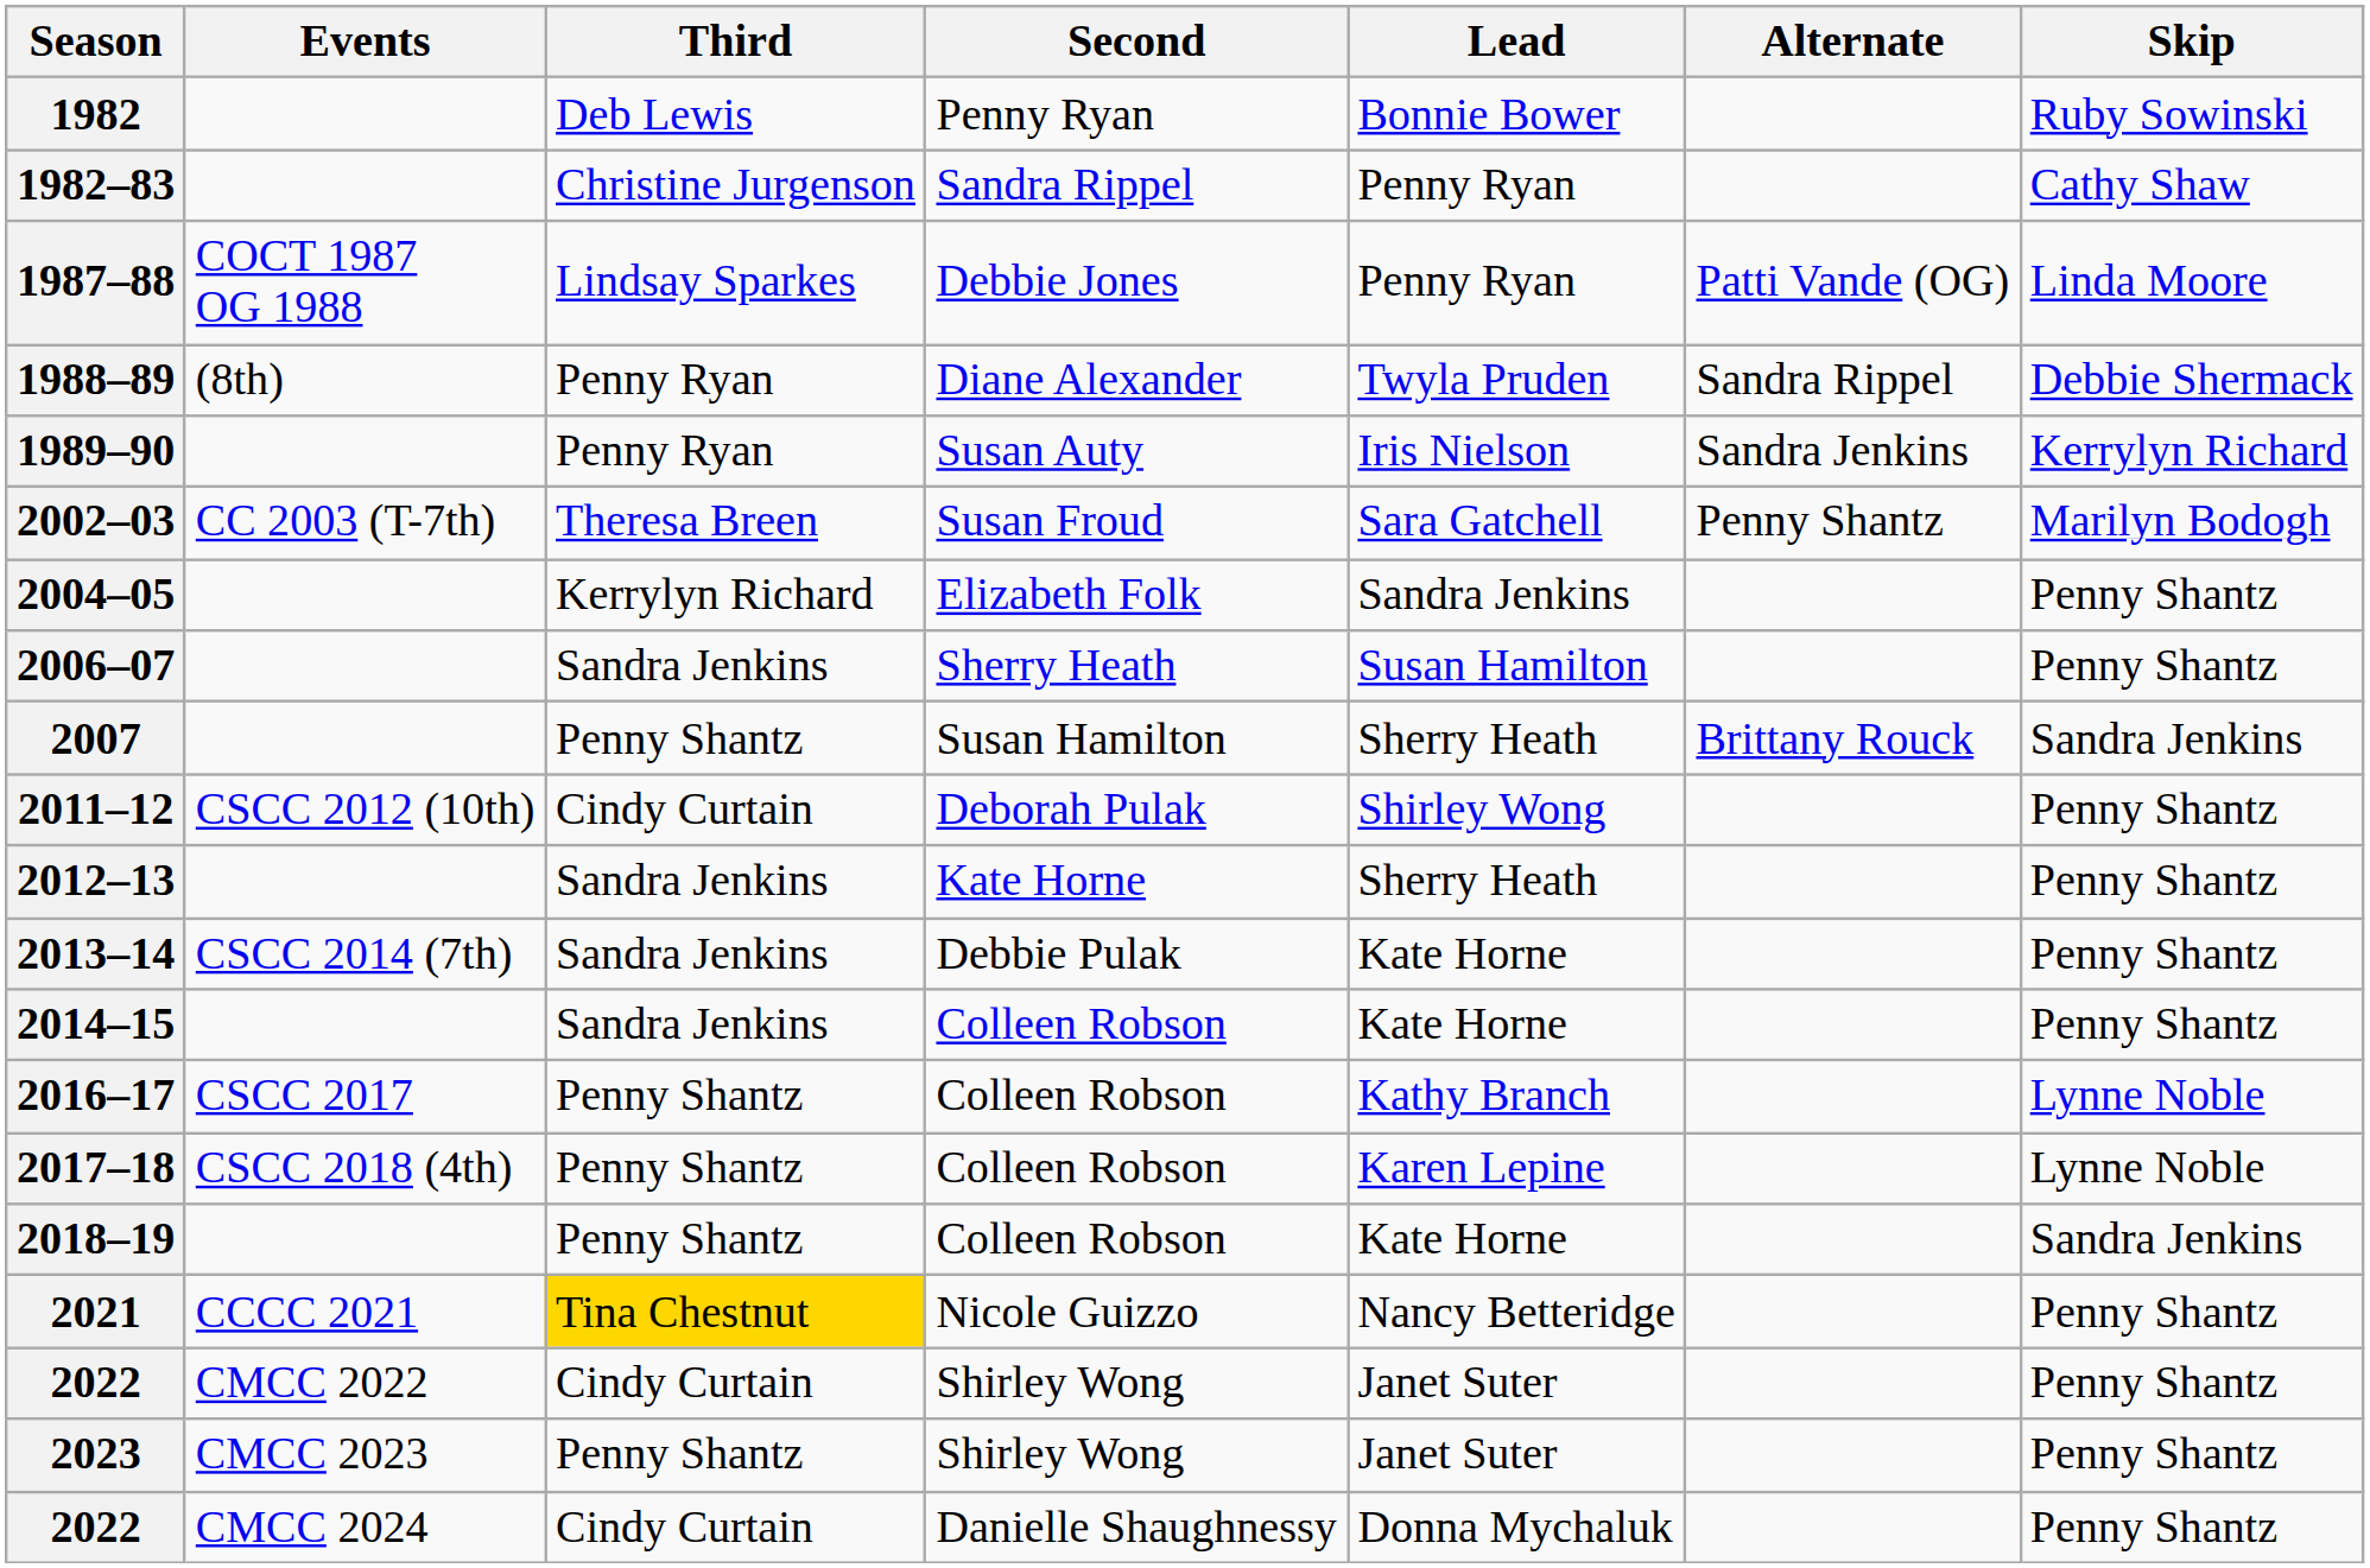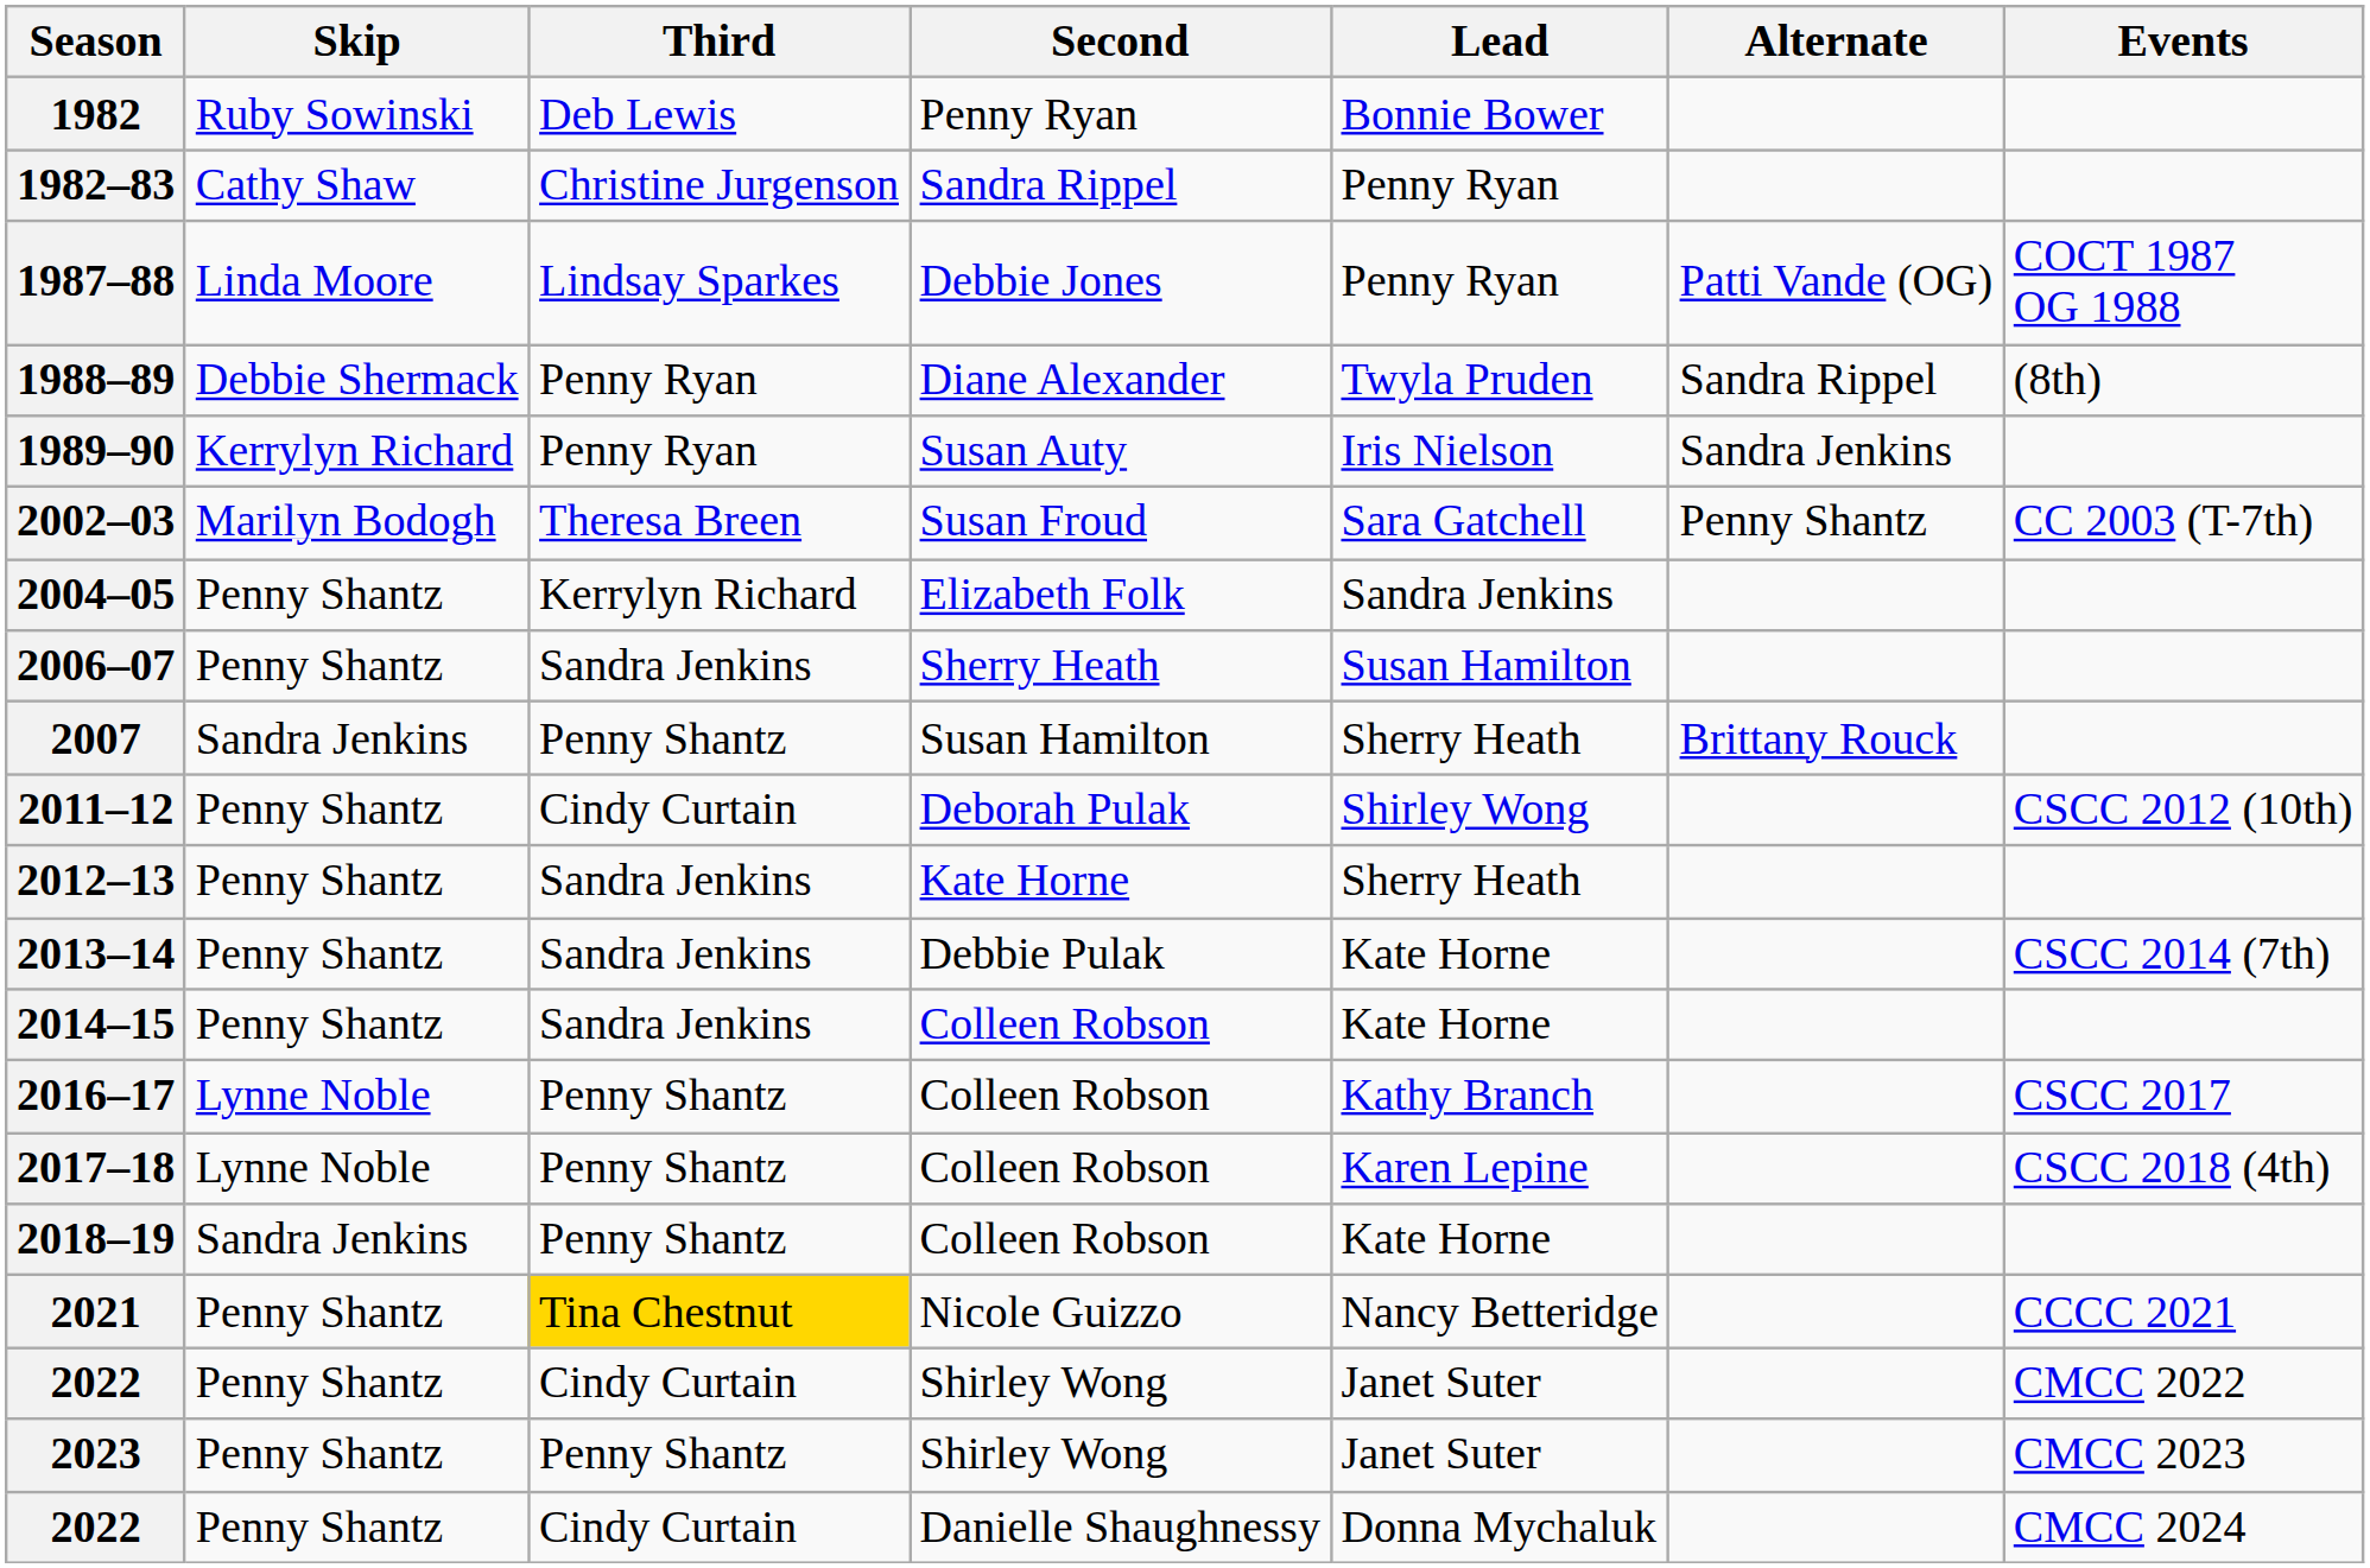 <table class="wikitable">
 <tr>
 <th scope="col">Season</th>
-<th scope="col">Events</th>
+<th scope="col">Skip</th>
 <th scope="col">Third</th>
 <th scope="col">Second</th>
 <th scope="col">Lead</th>
 <th scope="col">Alternate</th>
-<th scope="col">Skip</th>
+<th scope="col">Events</th>
 </tr>
 <tr>
 <th scope="row">1982</th>
-<td></td>
+<td><a href='#'>Ruby Sowinski</a></td>
 <td><a href='#'>Deb Lewis</a></td>
 <td>Penny Ryan</td>
 <td><a href='#'>Bonnie Bower</a></td>
 <td></td>
-<td><a href='#'>Ruby Sowinski</a></td>
+<td></td>
 </tr>
 <tr>
 <th scope="row">1982–83</th>
-<td> </td>
+<td><a href='#'>Cathy Shaw</a></td>
 <td><a href='#'>Christine Jurgenson</a></td>
 <td><a href='#'>Sandra Rippel</a></td>
 <td>Penny Ryan</td>
 <td></td>
-<td><a href='#'>Cathy Shaw</a></td>
+<td> </td>
 </tr>
 <tr>
 <th scope="row">1987–88</th>
-<td><a href='#'>COCT 1987</a> <br><a href='#'>OG 1988</a> </td>
+<td><a href='#'>Linda Moore</a></td>
 <td><a href='#'>Lindsay Sparkes</a></td>
 <td><a href='#'>Debbie Jones</a></td>
 <td>Penny Ryan</td>
 <td><a href='#'>Patti Vande</a> (OG)</td>
-<td><a href='#'>Linda Moore</a></td>
+<td><a href='#'>COCT 1987</a> <br><a href='#'>OG 1988</a> </td>
 </tr>
 <tr>
 <th scope="row">1988–89</th>
-<td> (8th)</td>
+<td><a href='#'>Debbie Shermack</a></td>
 <td>Penny Ryan</td>
 <td><a href='#'>Diane Alexander</a></td>
 <td><a href='#'>Twyla Pruden</a></td>
 <td>Sandra Rippel</td>
-<td><a href='#'>Debbie Shermack</a></td>
+<td> (8th)</td>
 </tr>
 <tr>
 <th scope="row">1989–90</th>
-<td></td>
+<td><a href='#'>Kerrylyn Richard</a></td>
 <td>Penny Ryan</td>
 <td><a href='#'>Susan Auty</a></td>
 <td><a href='#'>Iris Nielson</a></td>
 <td>Sandra Jenkins</td>
-<td><a href='#'>Kerrylyn Richard</a></td>
+<td></td>
 </tr>
 <tr>
 <th scope="row">2002–03</th>
-<td><a href='#'>CC 2003</a> (T-7th)</td>
+<td><a href='#'>Marilyn Bodogh</a></td>
 <td><a href='#'>Theresa Breen</a></td>
 <td><a href='#'>Susan Froud</a></td>
 <td><a href='#'>Sara Gatchell</a></td>
 <td>Penny Shantz</td>
-<td><a href='#'>Marilyn Bodogh</a></td>
+<td><a href='#'>CC 2003</a> (T-7th)</td>
 </tr>
 <tr>
 <th scope="row">2004–05</th>
-<td></td>
+<td>Penny Shantz</td>
 <td>Kerrylyn Richard</td>
 <td><a href='#'>Elizabeth Folk</a></td>
 <td>Sandra Jenkins</td>
 <td></td>
-<td>Penny Shantz</td>
+<td></td>
 </tr>
 <tr>
 <th scope="row">2006–07</th>
-<td></td>
+<td>Penny Shantz</td>
 <td>Sandra Jenkins</td>
 <td><a href='#'>Sherry Heath</a></td>
 <td><a href='#'>Susan Hamilton</a></td>
 <td></td>
-<td>Penny Shantz</td>
+<td></td>
 </tr>
 <tr>
 <th scope="row">2007</th>
-<td></td>
+<td>Sandra Jenkins</td>
 <td>Penny Shantz</td>
 <td>Susan Hamilton</td>
 <td>Sherry Heath</td>
 <td><a href='#'>Brittany Rouck</a></td>
-<td>Sandra Jenkins</td>
+<td></td>
 </tr>
 <tr>
 <th scope="row">2011–12</th>
-<td><a href='#'>CSCC 2012</a> (10th)</td>
+<td>Penny Shantz</td>
 <td>Cindy Curtain</td>
 <td><a href='#'>Deborah Pulak</a></td>
 <td><a href='#'>Shirley Wong</a></td>
 <td></td>
-<td>Penny Shantz</td>
+<td><a href='#'>CSCC 2012</a> (10th)</td>
 </tr>
 <tr>
 <th scope="row">2012–13</th>
-<td></td>
+<td>Penny Shantz</td>
 <td>Sandra Jenkins</td>
 <td><a href='#'>Kate Horne</a></td>
 <td>Sherry Heath</td>
 <td></td>
-<td>Penny Shantz</td>
+<td></td>
 </tr>
 <tr>
 <th scope="row">2013–14</th>
-<td><a href='#'>CSCC 2014</a> (7th)</td>
+<td>Penny Shantz</td>
 <td>Sandra Jenkins</td>
 <td>Debbie Pulak</td>
 <td>Kate Horne</td>
 <td></td>
-<td>Penny Shantz</td>
+<td><a href='#'>CSCC 2014</a> (7th)</td>
 </tr>
 <tr>
 <th scope="row">2014–15</th>
-<td></td>
+<td>Penny Shantz</td>
 <td>Sandra Jenkins</td>
 <td><a href='#'>Colleen Robson</a></td>
 <td>Kate Horne</td>
 <td></td>
-<td>Penny Shantz</td>
+<td></td>
 </tr>
 <tr>
 <th scope="row">2016–17</th>
-<td><a href='#'>CSCC 2017</a> </td>
+<td><a href='#'>Lynne Noble</a></td>
 <td>Penny Shantz</td>
 <td>Colleen Robson</td>
 <td><a href='#'>Kathy Branch</a></td>
 <td></td>
-<td><a href='#'>Lynne Noble</a></td>
+<td><a href='#'>CSCC 2017</a> </td>
 </tr>
 <tr>
 <th scope="row">2017–18</th>
-<td><a href='#'>CSCC 2018</a> (4th)</td>
+<td>Lynne Noble</td>
 <td>Penny Shantz</td>
 <td>Colleen Robson</td>
 <td><a href='#'>Karen Lepine</a></td>
 <td></td>
-<td>Lynne Noble</td>
+<td><a href='#'>CSCC 2018</a> (4th)</td>
 </tr>
 <tr>
 <th scope="row">2018–19</th>
-<td></td>
+<td>Sandra Jenkins</td>
 <td>Penny Shantz</td>
 <td>Colleen Robson</td>
 <td>Kate Horne</td>
 <td></td>
-<td>Sandra Jenkins</td>
+<td></td>
 </tr>
 <tr>
 <th scope="row">2021</th>
-<td><a href='#'>CCCC 2021</a></td>
+<td>Penny Shantz</td>
 <td style="background: gold;">Tina Chestnut</td>
 <td>Nicole Guizzo</td>
 <td>Nancy Betteridge</td>
 <td></td>
-<td>Penny Shantz</td>
+<td><a href='#'>CCCC 2021</a></td>
 </tr>
 <tr>
 <th scope="row">2022</th>
-<td><a href='#'>CMCC</a> 2022 </td>
+<td>Penny Shantz</td>
 <td>Cindy Curtain</td>
 <td>Shirley Wong</td>
 <td>Janet Suter</td>
 <td></td>
-<td>Penny Shantz</td>
+<td><a href='#'>CMCC</a> 2022 </td>
 </tr>
 <tr>
 <th scope="row">2023</th>
-<td><a href='#'>CMCC</a> 2023 </td>
+<td>Penny Shantz</td>
 <td>Penny Shantz</td>
 <td>Shirley Wong</td>
 <td>Janet Suter</td>
 <td></td>
-<td>Penny Shantz</td>
+<td><a href='#'>CMCC</a> 2023 </td>
 </tr>
 <tr>
 <th scope="row">2022</th>
-<td><a href='#'>CMCC</a> 2024 </td>
+<td>Penny Shantz</td>
 <td>Cindy Curtain</td>
 <td>Danielle Shaughnessy</td>
 <td>Donna Mychaluk</td>
 <td></td>
-<td>Penny Shantz</td>
+<td><a href='#'>CMCC</a> 2024 </td>
 </tr>
 </table>
